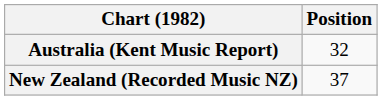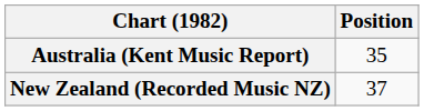 <table class="wikitable sortable plainrowheaders" style="text-align:center">
 <tr>
 <th>Chart (1982)</th>
 <th>Position</th>
 </tr>
 <tr>
 <th scope="row">Australia (Kent Music Report)</th>
-<td>32</td>
+<td>35</td>
 </tr>
 <tr>
 <th scope="row">New Zealand (Recorded Music NZ)</th>
 <td>37</td>
 </tr>
 </table>
